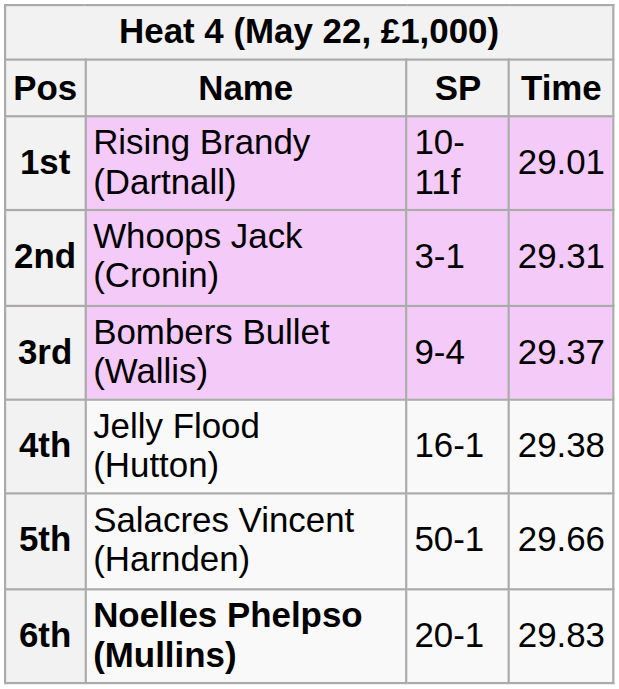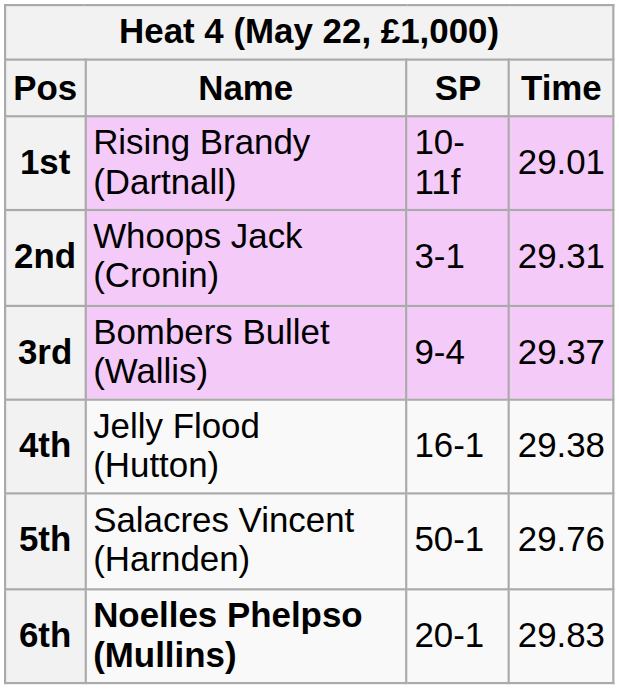 <table class="wikitable">
 <tr>
 <th colspan="6">Heat 4 (May 22, £1,000)</th>
 </tr>
 <tr>
 <th width=20>Pos</th>
 <th width=140>Name</th>
 <th width=40>SP</th>
 <th width=40>Time</th>
 </tr>
 <tr style="background: #f4caf9;">
 <th>1st</th>
 <td>Rising Brandy<br>(Dartnall)</td>
 <td>10-11f</td>
 <td>29.01</td>
 </tr>
 <tr style="background: #f4caf9;">
 <th>2nd</th>
 <td>Whoops Jack<br> (Cronin)</td>
 <td>3-1</td>
 <td>29.31</td>
 </tr>
 <tr style="background: #f4caf9;">
 <th>3rd</th>
 <td>Bombers Bullet<br>(Wallis)</td>
 <td>9-4</td>
 <td>29.37</td>
 </tr>
 <tr>
 <th>4th</th>
 <td>Jelly Flood <br>(Hutton)</td>
 <td>16-1</td>
 <td>29.38</td>
 </tr>
 <tr>
 <th>5th</th>
 <td>Salacres Vincent<br>(Harnden)</td>
 <td>50-1</td>
-<td>29.66</td>
+<td>29.76</td>
 </tr>
 <tr>
 <th>6th</th>
 <td><strong>Noelles Phelpso<br>(Mullins)</strong></td>
 <td>20-1</td>
 <td>29.83</td>
 </tr>
 </table>
